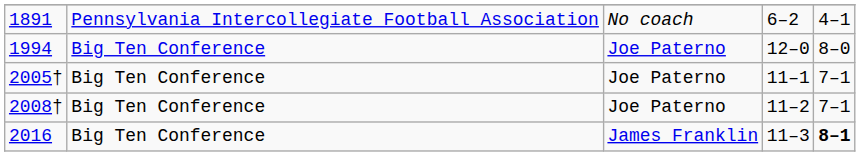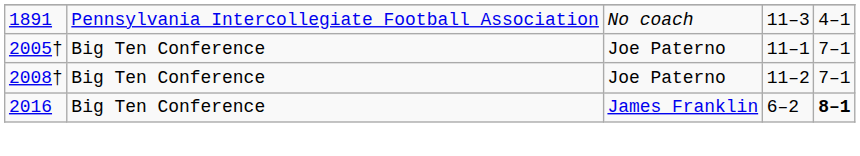 <table class="wikitable">
 <tr>
 </tr>
 <tr>
 <td><a href='#'>1891</a></td>
 <td><a href='#'>Pennsylvania Intercollegiate Football Association</a></td>
 <td><em>No coach</em></td>
-<td>6–2</td>
+<td>11–3</td>
 <td>4–1</td>
-</tr>
-<tr>
-<td><a href='#'>1994</a></td>
-<td><a href='#'>Big Ten Conference</a></td>
-<td><a href='#'>Joe Paterno</a></td>
-<td>12–0</td>
-<td>8–0</td>
 </tr>
 <tr>
 <td><a href='#'>2005</a>†</td>
 <td>Big Ten Conference</td>
 <td>Joe Paterno</td>
 <td>11–1</td>
 <td>7–1</td>
 </tr>
 <tr>
 <td><a href='#'>2008</a>†</td>
 <td>Big Ten Conference</td>
 <td>Joe Paterno</td>
 <td>11–2</td>
 <td>7–1</td>
 </tr>
 <tr>
 <td><a href='#'>2016</a></td>
 <td>Big Ten Conference</td>
 <td><a href='#'>James Franklin</a></td>
-<td>11–3</td>
+<td>6–2</td>
 <td><strong>8–1</strong></td>
 </tr>
 </table>
